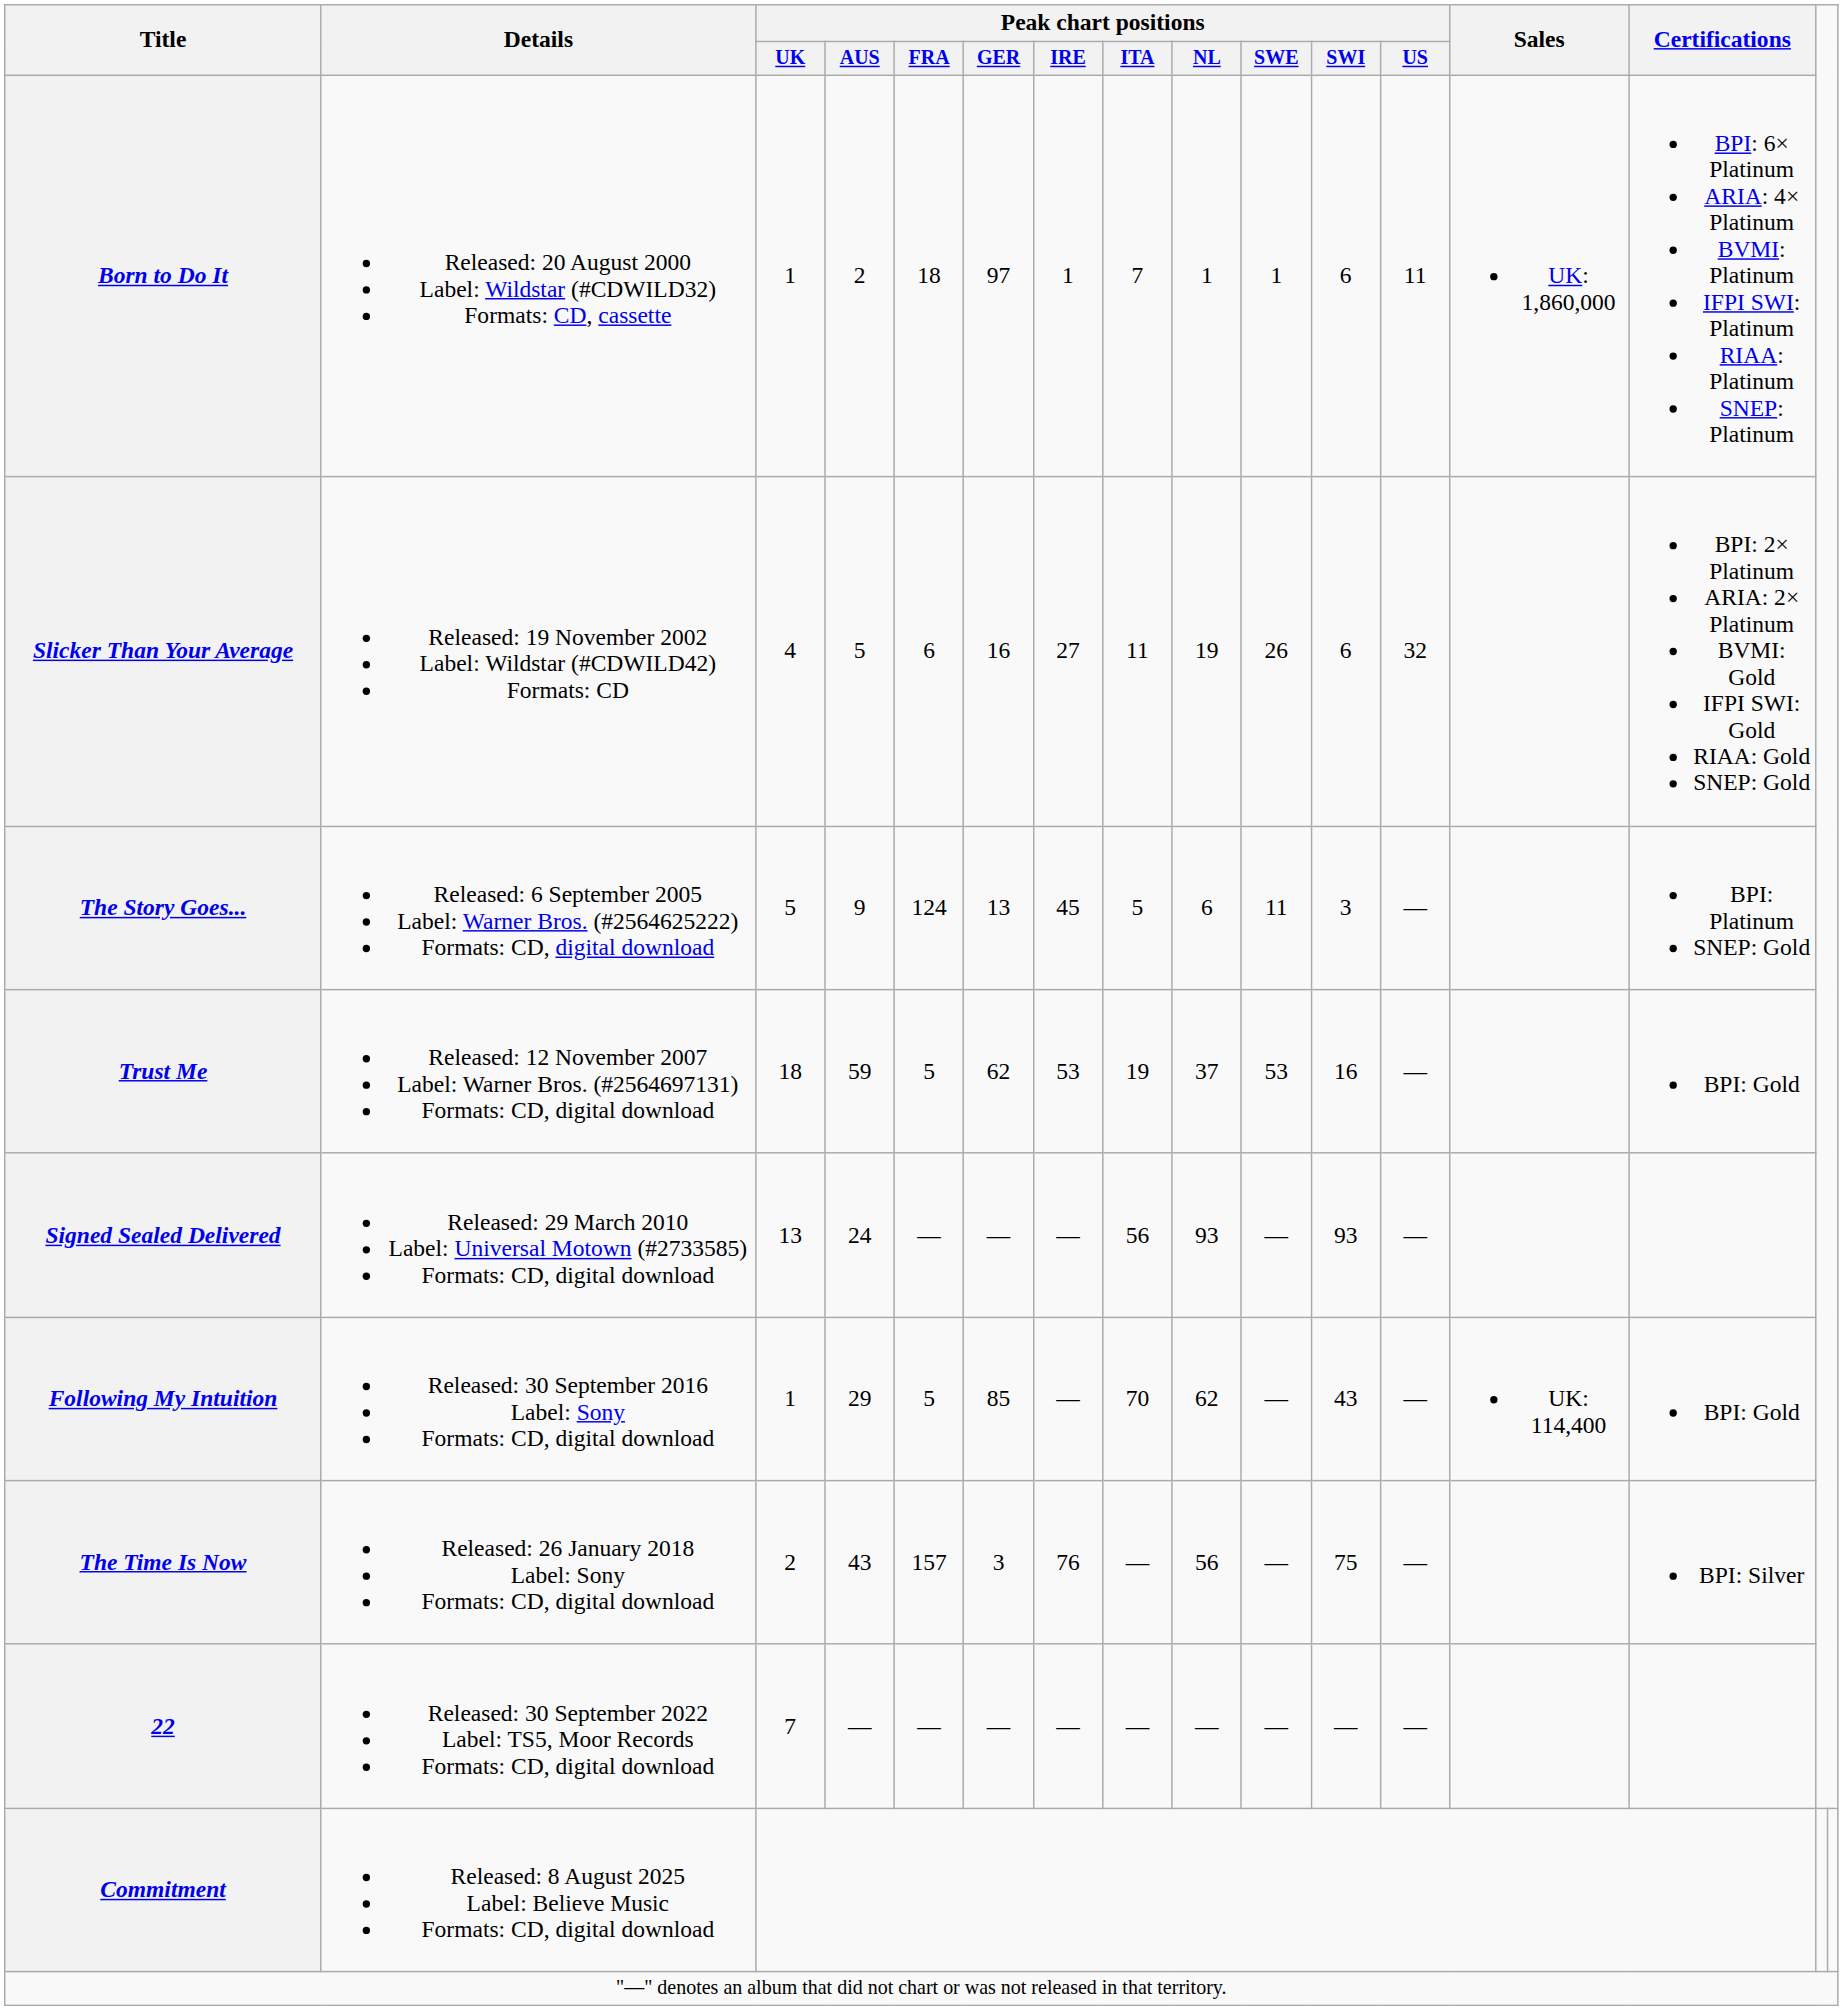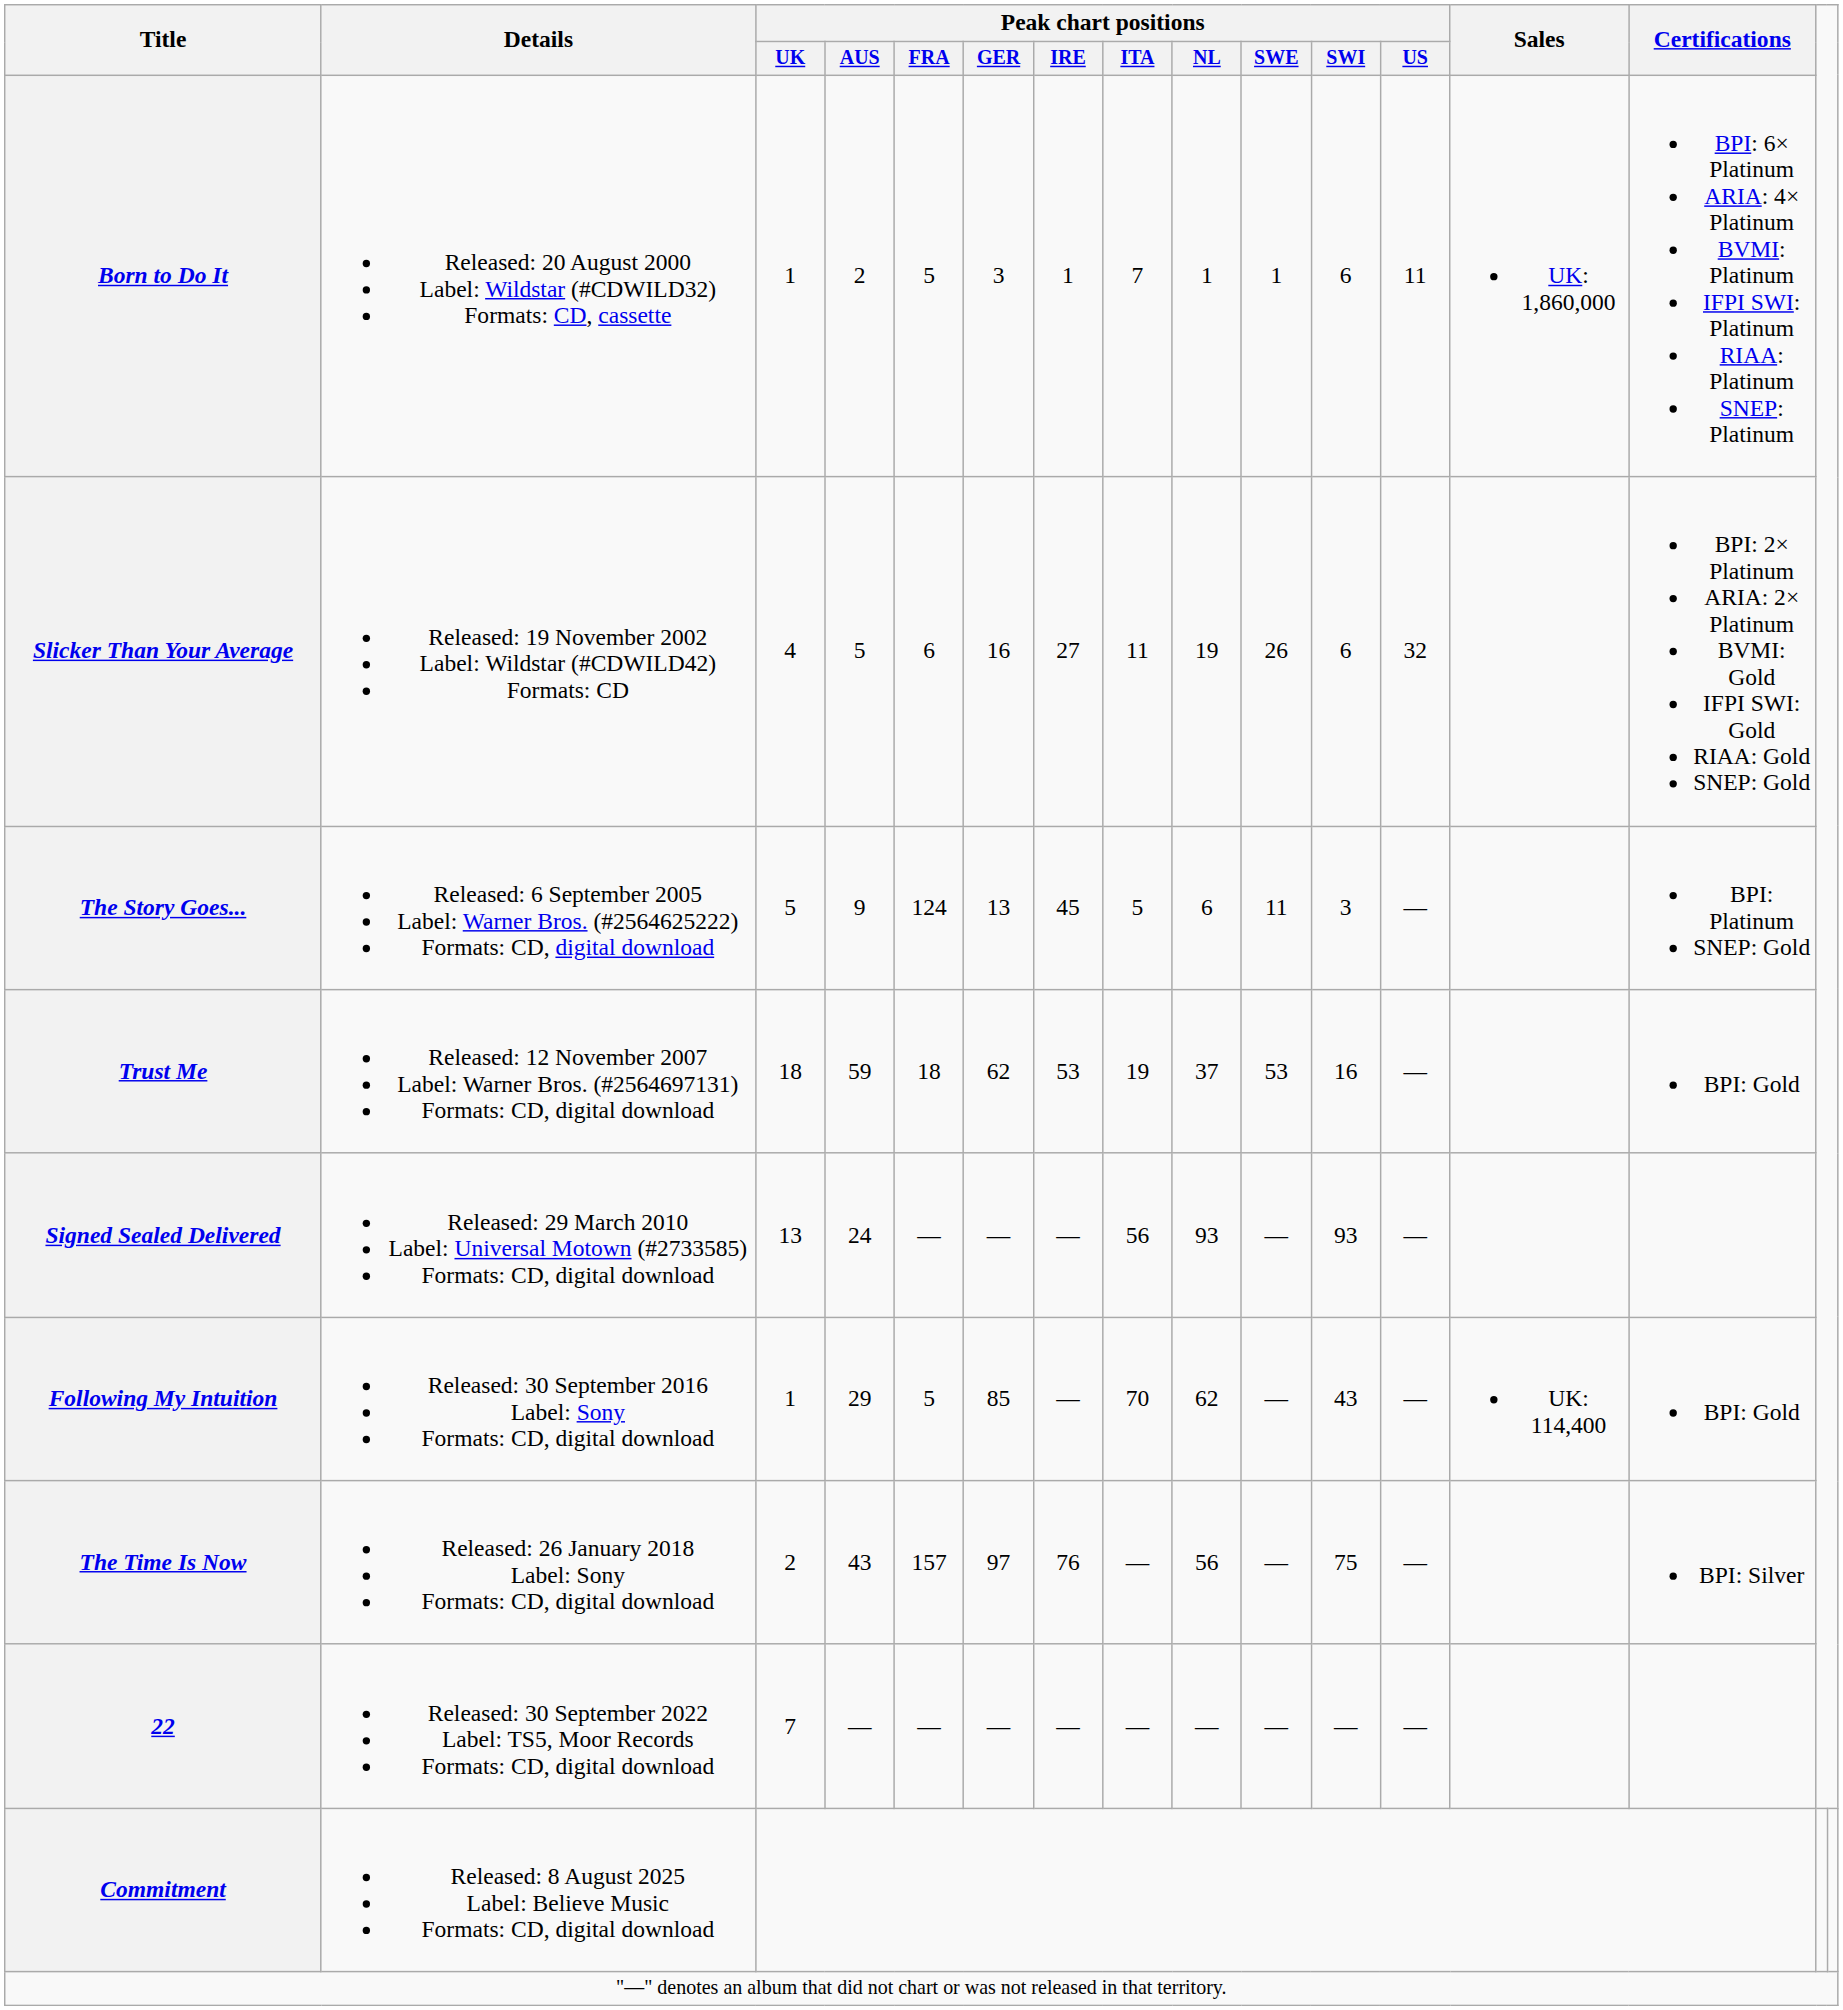 <table class="wikitable plainrowheaders" style="text-align:center;" border="1">
 <tr>
 <th scope="col" rowspan="2" style="width:13em;">Title</th>
 <th scope="col" rowspan="2" style="width:18em;">Details</th>
 <th scope="col" colspan="10">Peak chart positions</th>
 <th scope="col" rowspan="2">Sales</th>
 <th scope="col" rowspan="2"><a href='#'>Certifications</a></th>
 </tr>
 <tr>
 <th scope="col" style="width:3em;font-size:85%;"><a href='#'>UK</a><br></th>
 <th scope="col" style="width:3em;font-size:85%;"><a href='#'>AUS</a><br></th>
 <th scope="col" style="width:3em;font-size:85%;"><a href='#'>FRA</a><br></th>
 <th scope="col" style="width:3em;font-size:85%;"><a href='#'>GER</a><br></th>
 <th scope="col" style="width:3em;font-size:85%;"><a href='#'>IRE</a><br></th>
 <th scope="col" style="width:3em;font-size:85%;"><a href='#'>ITA</a><br></th>
 <th scope="col" style="width:3em;font-size:85%;"><a href='#'>NL</a><br></th>
 <th scope="col" style="width:3em;font-size:85%;"><a href='#'>SWE</a><br></th>
 <th scope="col" style="width:3em;font-size:85%;"><a href='#'>SWI</a><br></th>
 <th scope="col" style="width:3em;font-size:85%;"><a href='#'>US</a><br></th>
 </tr>
 <tr>
 <th scope="row"><em><a href='#'>Born to Do It</a></em></th>
 <td><br><ul><li>Released: 20 August 2000</li><li>Label: <a href='#'>Wildstar</a> <span>(#CDWILD32)</span></li><li>Formats: <a href='#'>CD</a>, <a href='#'>cassette</a></li></ul></td>
 <td>1</td>
 <td>2</td>
-<td>18</td>
-<td>97</td>
+<td>5</td>
+<td>3</td>
 <td>1</td>
 <td>7</td>
 <td>1</td>
 <td>1</td>
 <td>6</td>
 <td>11</td>
 <td><br><ul><li><a href='#'>UK</a>: 1,860,000</li></ul></td>
 <td><br><ul><li><a href='#'>BPI</a>: 6× Platinum</li><li><a href='#'>ARIA</a>: 4× Platinum</li><li><a href='#'>BVMI</a>: Platinum</li><li><a href='#'>IFPI SWI</a>: Platinum</li><li><a href='#'>RIAA</a>: Platinum</li><li><a href='#'>SNEP</a>: Platinum</li></ul></td>
 </tr>
 <tr>
 <th scope="row"><em><a href='#'>Slicker Than Your Average</a></em></th>
 <td><br><ul><li>Released: 19 November 2002</li><li>Label: Wildstar <span>(#CDWILD42)</span></li><li>Formats: CD</li></ul></td>
 <td>4</td>
 <td>5</td>
 <td>6</td>
 <td>16</td>
 <td>27</td>
 <td>11</td>
 <td>19</td>
 <td>26</td>
 <td>6</td>
 <td>32</td>
 <td></td>
 <td><br><ul><li>BPI: 2× Platinum</li><li>ARIA: 2× Platinum</li><li>BVMI: Gold</li><li>IFPI SWI: Gold</li><li>RIAA: Gold</li><li>SNEP: Gold</li></ul></td>
 </tr>
 <tr>
 <th scope="row"><em><a href='#'>The Story Goes...</a></em></th>
 <td><br><ul><li>Released: 6 September 2005</li><li>Label: <a href='#'>Warner Bros.</a> <span>(#2564625222)</span></li><li>Formats: CD, <a href='#'>digital download</a></li></ul></td>
 <td>5</td>
 <td>9</td>
 <td>124</td>
 <td>13</td>
 <td>45</td>
 <td>5</td>
 <td>6</td>
 <td>11</td>
 <td>3</td>
 <td>—</td>
 <td></td>
 <td><br><ul><li>BPI: Platinum</li><li>SNEP: Gold</li></ul></td>
 </tr>
 <tr>
 <th scope="row"><em><a href='#'>Trust Me</a></em></th>
 <td><br><ul><li>Released: 12 November 2007</li><li>Label: Warner Bros. <span>(#2564697131)</span></li><li>Formats: CD, digital download</li></ul></td>
 <td>18</td>
 <td>59</td>
-<td>5</td>
+<td>18</td>
 <td>62</td>
 <td>53</td>
 <td>19</td>
 <td>37</td>
 <td>53</td>
 <td>16</td>
 <td>—</td>
 <td></td>
 <td><br><ul><li>BPI: Gold</li></ul></td>
 </tr>
 <tr>
 <th scope="row"><em><a href='#'>Signed Sealed Delivered</a></em></th>
 <td><br><ul><li>Released: 29 March 2010</li><li>Label: <a href='#'>Universal Motown</a> <span>(#2733585)</span></li><li>Formats: CD, digital download</li></ul></td>
 <td>13</td>
 <td>24</td>
 <td>—</td>
 <td>—</td>
 <td>—</td>
 <td>56</td>
 <td>93</td>
 <td>—</td>
 <td>93</td>
 <td>—</td>
 <td></td>
 <td></td>
 </tr>
 <tr>
 <th scope="row"><em><a href='#'>Following My Intuition</a></em></th>
 <td><br><ul><li>Released: 30 September 2016</li><li>Label: <a href='#'>Sony</a></li><li>Formats: CD, digital download</li></ul></td>
 <td>1</td>
 <td>29</td>
 <td>5</td>
 <td>85</td>
 <td>—</td>
 <td>70</td>
 <td>62</td>
 <td>—</td>
 <td>43</td>
 <td>—</td>
 <td><br><ul><li>UK: 114,400</li></ul></td>
 <td><br><ul><li>BPI: Gold</li></ul></td>
 </tr>
 <tr>
 <th scope="row"><em><a href='#'>The Time Is Now</a></em></th>
 <td><br><ul><li>Released: 26 January 2018</li><li>Label: Sony</li><li>Formats: CD, digital download</li></ul></td>
 <td>2</td>
 <td>43</td>
 <td>157</td>
-<td>3</td>
+<td>97</td>
 <td>76</td>
 <td>—</td>
 <td>56</td>
 <td>—</td>
 <td>75</td>
 <td>—</td>
 <td></td>
 <td><br><ul><li>BPI: Silver</li></ul></td>
 </tr>
 <tr>
 <th scope="row"><em><a href='#'>22</a></em></th>
 <td><br><ul><li>Released: 30 September 2022</li><li>Label: TS5, Moor Records</li><li>Formats: CD, digital download</li></ul></td>
 <td>7</td>
 <td>—</td>
 <td>—</td>
 <td>—</td>
 <td>—</td>
 <td>—</td>
 <td>—</td>
 <td>—</td>
 <td>—</td>
 <td>—</td>
 <td></td>
 <td></td>
 </tr>
 <tr>
 <th scope="row"><em><a href='#'>Commitment</a></em></th>
 <td><br><ul><li>Released: 8 August 2025</li><li>Label: Believe Music</li><li>Formats: CD, digital download</li></ul></td>
 <td colspan="12"></td>
 <td></td>
 <td></td>
 </tr>
 <tr>
 <td colspan="20" style="font-size:85%">"—" denotes an album that did not chart or was not released in that territory.</td>
 </tr>
 </table>
